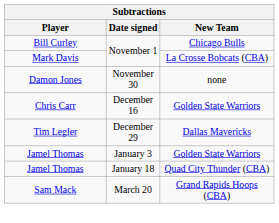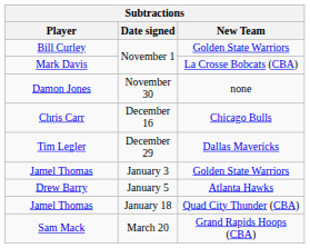 <table class="wikitable" style="text-align:center">
 <tr>
 <th colspan=3>Subtractions</th>
 </tr>
 <tr>
 <th style="width:160px">Player</th>
 <th style="width:80px">Date signed</th>
 <th style="width:180px">New Team</th>
 </tr>
 <tr>
 <td><a href='#'>Bill Curley</a></td>
 <td rowspan=2>November 1</td>
-<td><a href='#'>Chicago Bulls</a></td>
+<td><a href='#'>Golden State Warriors</a></td>
 </tr>
 <tr>
 <td><a href='#'>Mark Davis</a></td>
 <td><a href='#'>La Crosse Bobcats</a> (<a href='#'>CBA</a>)</td>
 </tr>
 <tr>
 <td><a href='#'>Damon Jones</a></td>
 <td>November 30</td>
 <td>none</td>
 </tr>
 <tr>
 <td><a href='#'>Chris Carr</a></td>
 <td>December 16</td>
-<td><a href='#'>Golden State Warriors</a></td>
+<td><a href='#'>Chicago Bulls</a></td>
 </tr>
 <tr>
 <td><a href='#'>Tim Legler</a></td>
 <td>December 29</td>
 <td><a href='#'>Dallas Mavericks</a></td>
 </tr>
 <tr>
 <td><a href='#'>Jamel Thomas</a></td>
 <td>January 3</td>
 <td><a href='#'>Golden State Warriors</a></td>
 </tr>
 <tr>
+<td><a href='#'>Drew Barry</a></td>
+<td>January 5</td>
+<td><a href='#'>Atlanta Hawks</a></td>
+</tr>
+<tr>
 <td><a href='#'>Jamel Thomas</a></td>
 <td>January 18</td>
 <td><a href='#'>Quad City Thunder</a> (<a href='#'>CBA</a>)</td>
 </tr>
 <tr>
 <td><a href='#'>Sam Mack</a></td>
 <td>March 20</td>
 <td><a href='#'>Grand Rapids Hoops</a> (<a href='#'>CBA</a>)</td>
 </tr>
 </table>
